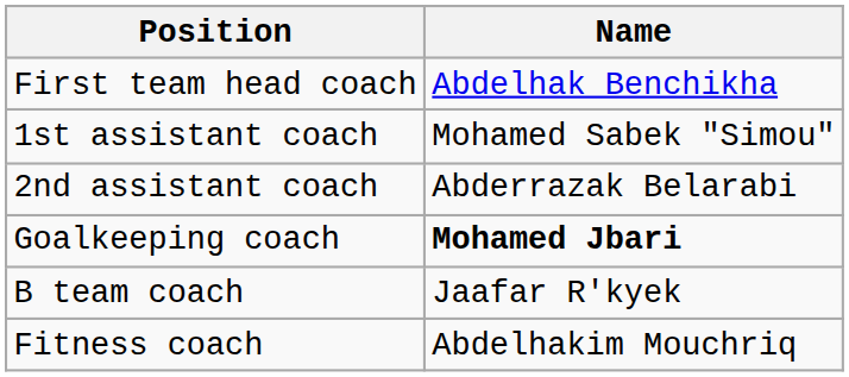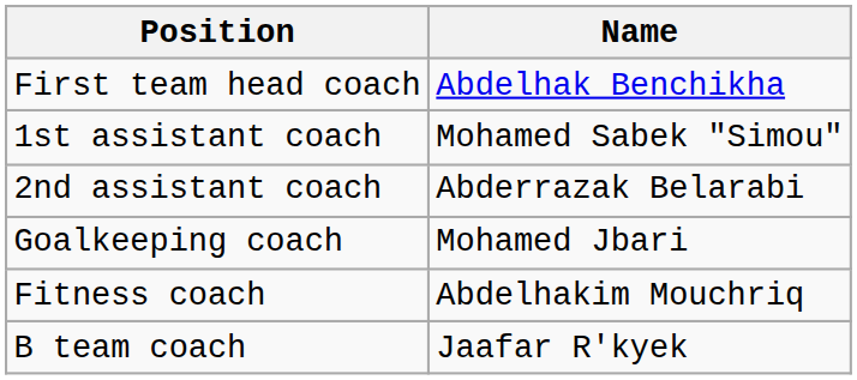 <table class="wikitable" style="text-align:center">
 <tr>
 <th>Position</th>
 <th>Name</th>
 </tr>
 <tr>
 <td style="text-align:left;">First team head coach</td>
 <td style="text-align:left;"> <a href='#'>Abdelhak Benchikha</a></td>
 </tr>
 <tr>
 <td style="text-align:left;">1st assistant coach</td>
 <td style="text-align:left;"> Mohamed Sabek "Simou"</td>
 </tr>
 <tr>
 <td style="text-align:left;">2nd assistant coach</td>
 <td style="text-align:left;"> Abderrazak Belarabi</td>
 </tr>
 <tr>
 <td style="text-align:left;">Goalkeeping coach</td>
-<td style="text-align:left;"><strong> Mohamed Jbari</strong></td>
+<td style="text-align:left;"> Mohamed Jbari</td>
+</tr>
+<tr>
+<td style="text-align:left;">Fitness coach</td>
+<td style="text-align:left;"> Abdelhakim Mouchriq</td>
 </tr>
 <tr>
 <td style="text-align:left;">B team coach</td>
 <td style="text-align:left;"> Jaafar R'kyek</td>
 </tr>
-<tr>
-<td style="text-align:left;">Fitness coach</td>
-<td style="text-align:left;"> Abdelhakim Mouchriq</td>
-</tr>
 </table>
